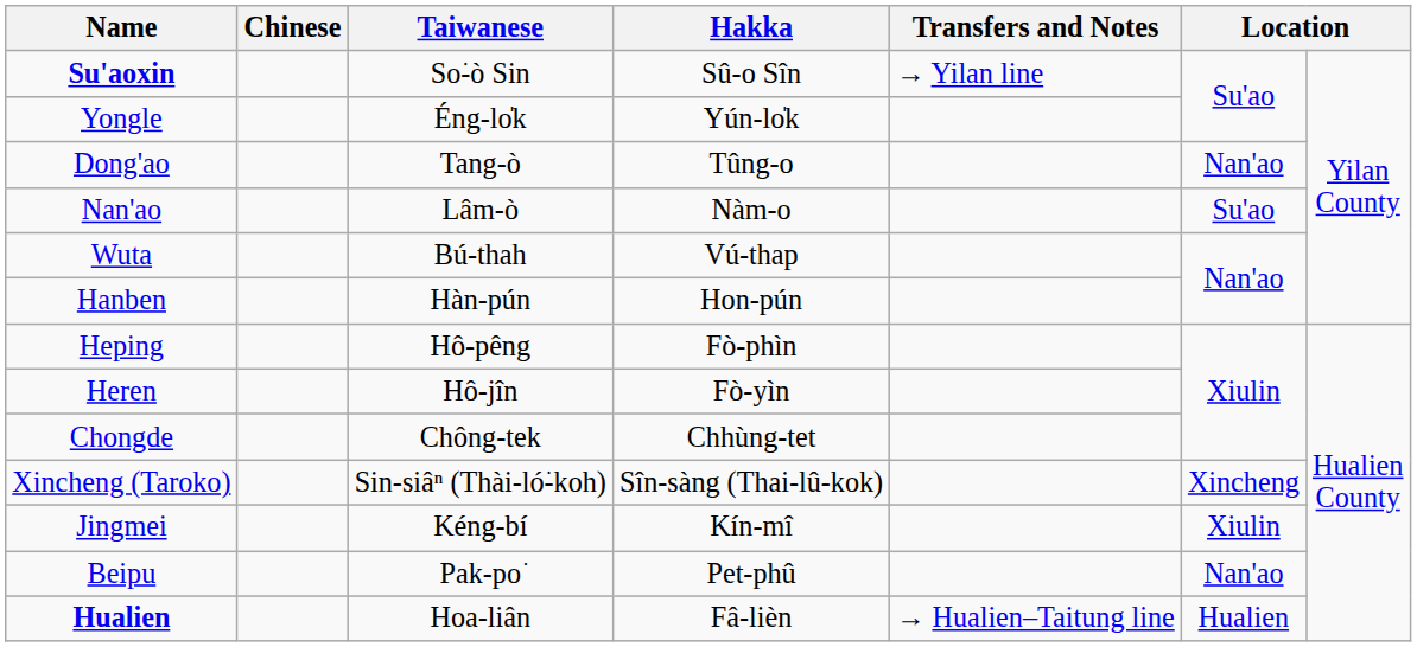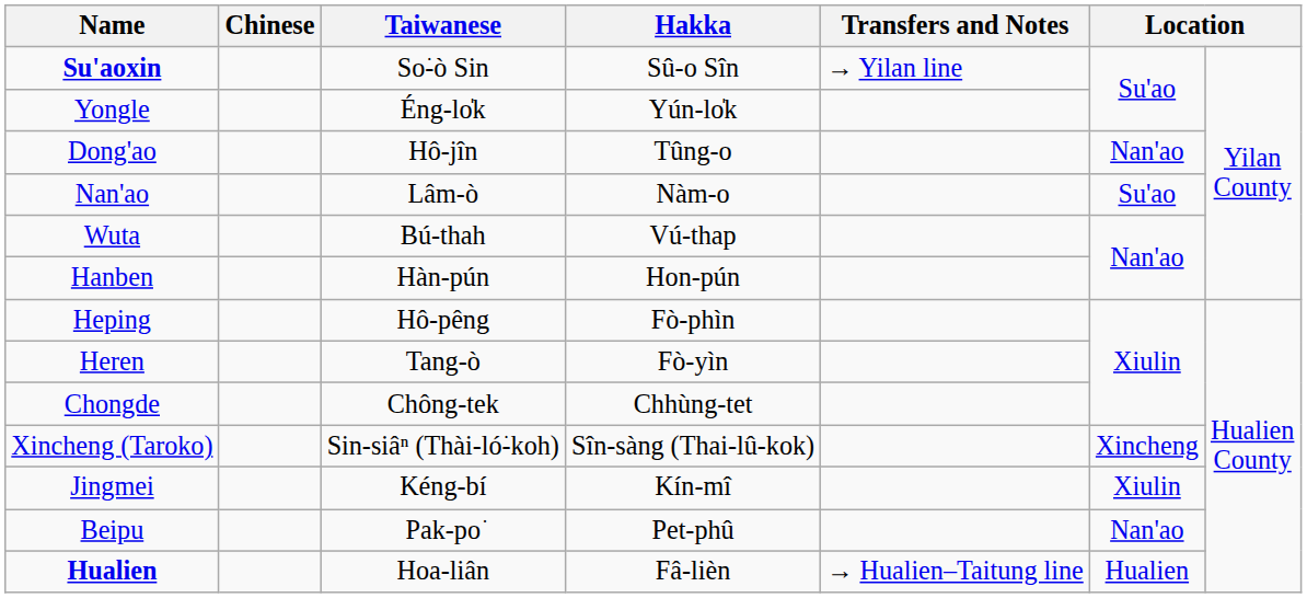 <table class=wikitable style="text-align:center">
 <tr>
 <th>Name</th>
 <th>Chinese</th>
 <th><a href='#'>Taiwanese</a></th>
 <th><a href='#'>Hakka</a></th>
 <th>Transfers and Notes</th>
 <th colspan=2>Location</th>
 </tr>
 <tr>
 <td><strong><a href='#'>Su'aoxin</a></strong></td>
 <td></td>
 <td>So͘-ò Sin</td>
 <td>Sû-o Sîn</td>
 <td align=left>→  <a href='#'>Yilan line</a></td>
 <td rowspan=2><a href='#'>Su'ao</a></td>
 <td rowspan=6><a href='#'>Yilan<br>County</a></td>
 </tr>
 <tr>
 <td><a href='#'>Yongle</a></td>
 <td></td>
 <td>Éng-lo̍k</td>
 <td>Yún-lo̍k</td>
 <td align=left></td>
 </tr>
 <tr>
 <td><a href='#'>Dong'ao</a></td>
 <td></td>
-<td>Tang-ò</td>
+<td>Hô-jîn</td>
 <td>Tûng-o</td>
 <td align=left></td>
 <td rowspan=1><a href='#'>Nan'ao</a></td>
 </tr>
 <tr>
 <td><a href='#'>Nan'ao</a></td>
 <td></td>
 <td>Lâm-ò</td>
 <td>Nàm-o</td>
 <td align=left></td>
 <td rowspan=1><a href='#'>Su'ao</a></td>
 </tr>
 <tr>
 <td><a href='#'>Wuta</a></td>
 <td></td>
 <td>Bú-thah</td>
 <td>Vú-thap</td>
 <td align=left></td>
 <td rowspan=2><a href='#'>Nan'ao</a></td>
 </tr>
 <tr>
 <td><a href='#'>Hanben</a></td>
 <td></td>
 <td>Hàn-pún</td>
 <td>Hon-pún</td>
 <td align=left></td>
 </tr>
 <tr>
 <td><a href='#'>Heping</a></td>
 <td></td>
 <td>Hô-pêng</td>
 <td>Fò-phìn</td>
 <td align=left></td>
 <td rowspan=3><a href='#'>Xiulin</a></td>
 <td rowspan=7><a href='#'>Hualien<br>County</a></td>
 </tr>
 <tr>
 <td><a href='#'>Heren</a></td>
 <td></td>
-<td>Hô-jîn</td>
+<td>Tang-ò</td>
 <td>Fò-yìn</td>
 <td align=left></td>
 </tr>
 <tr>
 <td><a href='#'>Chongde</a></td>
 <td></td>
 <td>Chông-tek</td>
 <td>Chhùng-tet</td>
 <td align=left></td>
 </tr>
 <tr>
 <td><a href='#'>Xincheng (Taroko)</a></td>
 <td></td>
 <td>Sin-siâⁿ (Thài-ló͘-koh)</td>
 <td>Sîn-sàng (Thai-lû-kok)</td>
 <td align=left></td>
 <td><a href='#'>Xincheng</a></td>
 </tr>
 <tr>
 <td><a href='#'>Jingmei</a></td>
 <td></td>
 <td>Kéng-bí</td>
 <td>Kín-mî</td>
 <td align=left></td>
 <td><a href='#'>Xiulin</a></td>
 </tr>
 <tr>
 <td><a href='#'>Beipu</a></td>
 <td></td>
 <td>Pak-po͘</td>
 <td>Pet-phû</td>
 <td align=left></td>
 <td rowspan=1><a href='#'>Nan'ao</a></td>
 </tr>
 <tr>
 <td><strong><a href='#'>Hualien</a></strong></td>
 <td></td>
 <td>Hoa-liân</td>
 <td>Fâ-lièn</td>
 <td align=left>→  <a href='#'>Hualien–Taitung line</a></td>
 <td><a href='#'>Hualien</a></td>
 </tr>
 </table>
